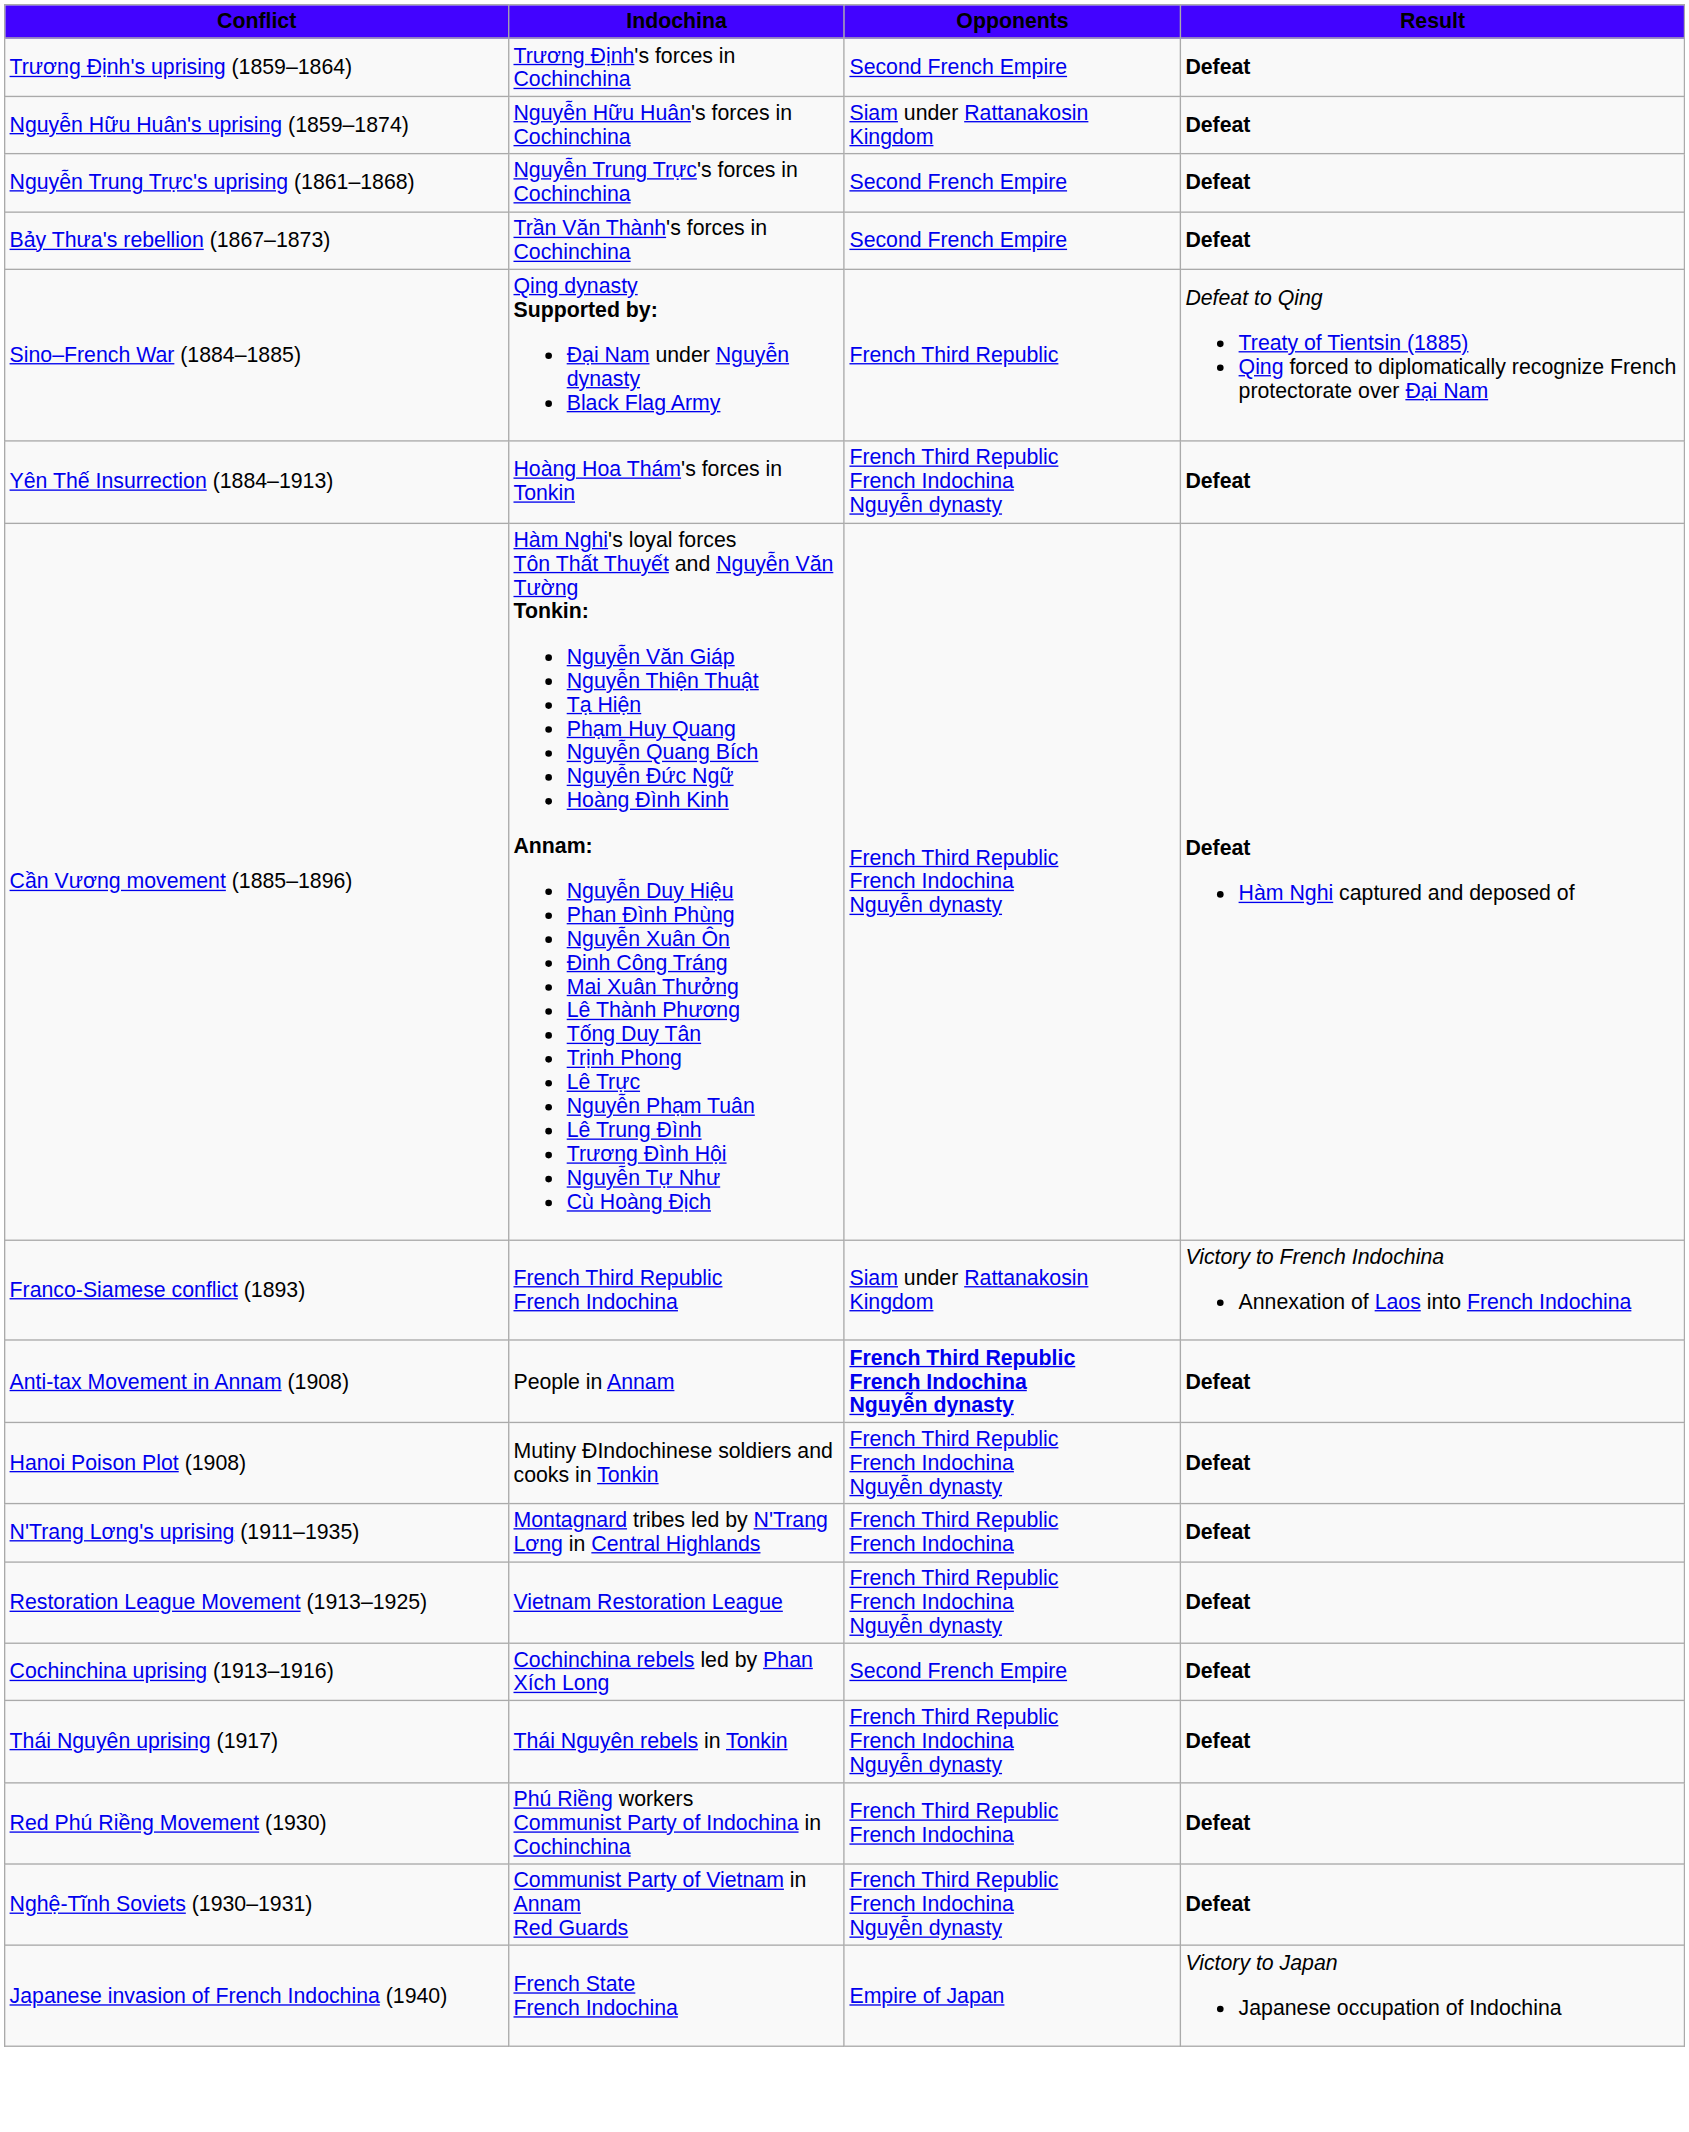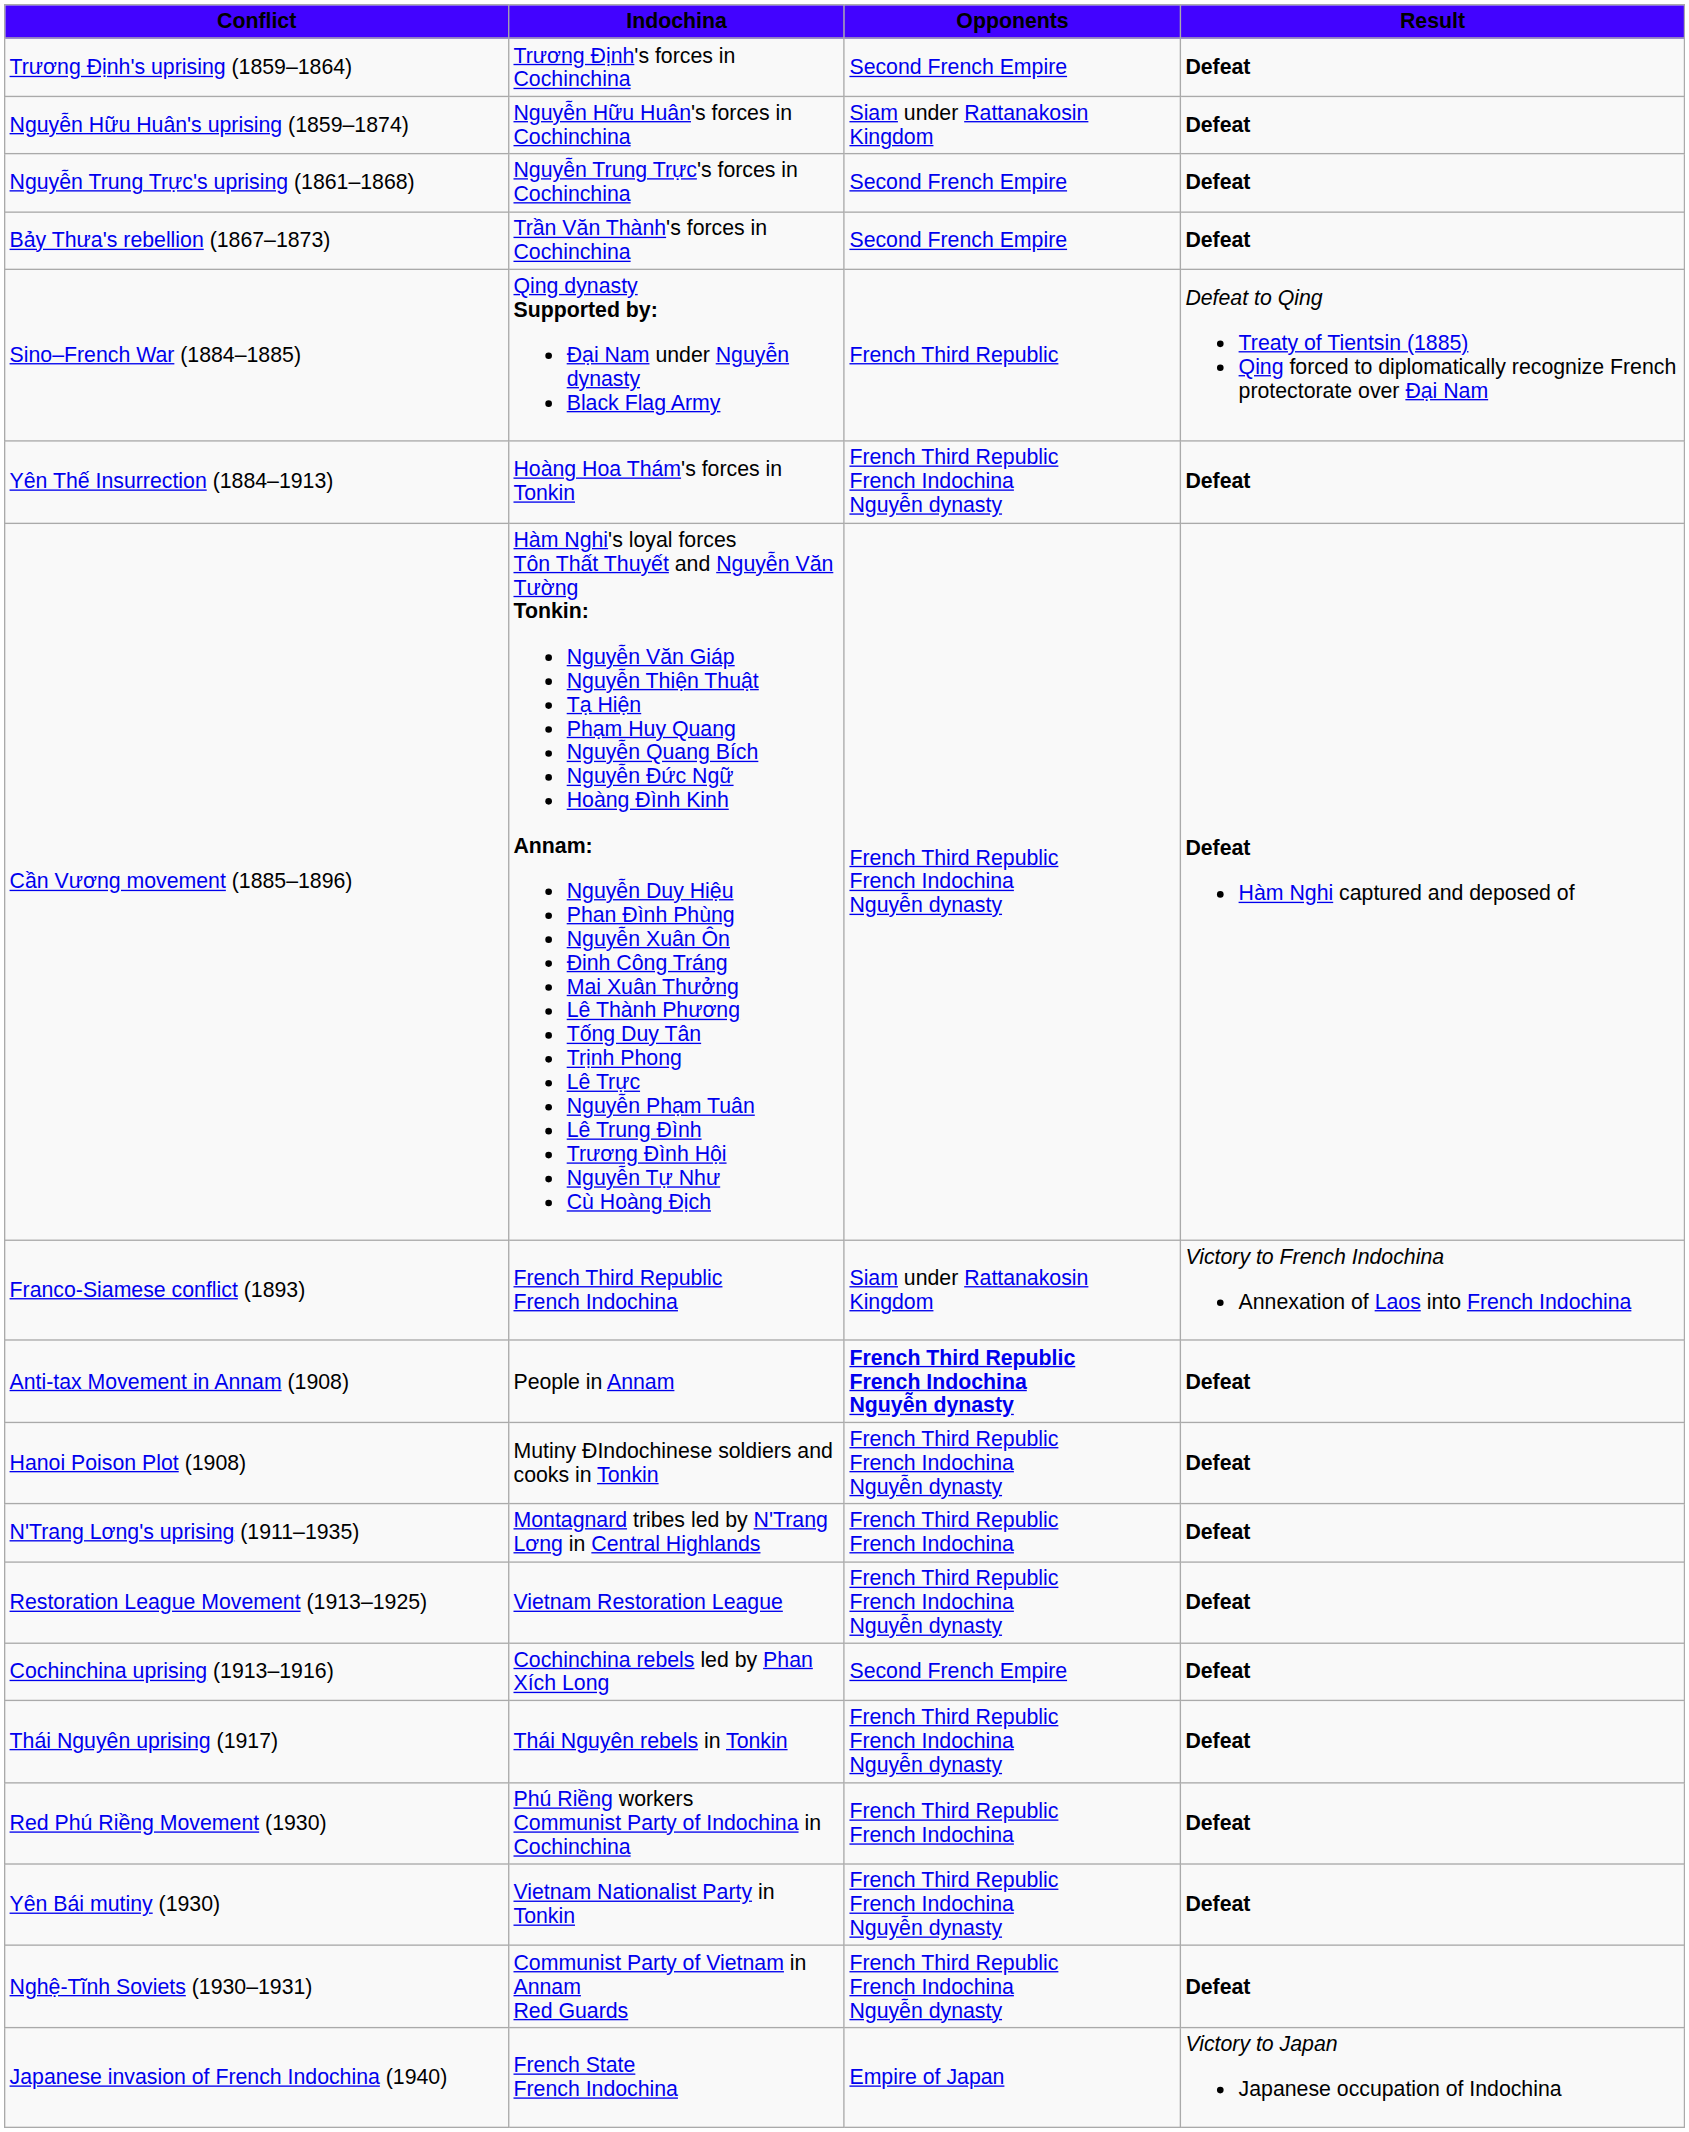 <table class="wikitable" width="100%">
 <tr>
 <th style="background:#4203FF" width="30%"><span>Conflict</span></th>
 <th style="background:#4203FF" width="20%"><span>Indochina</span></th>
 <th style="background:#4203FF" width="20%"><span>Opponents</span></th>
 <th style="background:#4203FF" width="30%"><span>Result</span></th>
 </tr>
 <tr>
 <td><a href='#'>Trương Định's uprising</a> (1859–1864)</td>
 <td><a href='#'>Trương Định</a>'s forces in <a href='#'>Cochinchina</a></td>
 <td> <a href='#'>Second French Empire</a></td>
 <td><strong>Defeat</strong></td>
 </tr>
 <tr>
 <td><a href='#'>Nguyễn Hữu Huân's uprising</a> (1859–1874)</td>
 <td><a href='#'>Nguyễn Hữu Huân</a>'s forces in <a href='#'>Cochinchina</a></td>
 <td> <a href='#'>Siam</a> under <a href='#'>Rattanakosin Kingdom</a></td>
 <td><strong>Defeat</strong></td>
 </tr>
 <tr>
 <td><a href='#'>Nguyễn Trung Trực's uprising</a> (1861–1868)</td>
 <td><a href='#'>Nguyễn Trung Trực</a>'s forces in <a href='#'>Cochinchina</a></td>
 <td> <a href='#'>Second French Empire</a></td>
 <td><strong>Defeat</strong></td>
 </tr>
 <tr>
 <td><a href='#'>Bảy Thưa's rebellion</a> (1867–1873)</td>
 <td><a href='#'>Trần Văn Thành</a>'s forces in <a href='#'>Cochinchina</a></td>
 <td> <a href='#'>Second French Empire</a></td>
 <td><strong>Defeat</strong></td>
 </tr>
 <tr>
 <td><a href='#'>Sino–French War</a> (1884–1885)</td>
 <td> <a href='#'>Qing dynasty</a> <br><strong>Supported by:</strong><br><ul><li> <a href='#'>Đại Nam</a> under <a href='#'>Nguyễn dynasty</a></li><li> <a href='#'>Black Flag Army</a></li></ul></td>
 <td> <a href='#'>French Third Republic</a></td>
 <td><em>Defeat to Qing</em><br><ul><li><a href='#'>Treaty of Tientsin (1885)</a></li><li><a href='#'>Qing</a> forced to diplomatically recognize French protectorate over <a href='#'>Đại Nam</a></li></ul></td>
 </tr>
 <tr>
 <td><a href='#'>Yên Thế Insurrection</a> (1884–1913)</td>
 <td><a href='#'>Hoàng Hoa Thám</a>'s forces in <a href='#'>Tonkin</a></td>
 <td> <a href='#'>French Third Republic</a> <br> <a href='#'>French Indochina</a> <br>  <a href='#'>Nguyễn dynasty</a></td>
 <td><strong>Defeat</strong></td>
 </tr>
 <tr>
 <td><a href='#'>Cần Vương movement</a> (1885–1896)</td>
 <td><a href='#'>Hàm Nghi</a>'s loyal forces <br><a href='#'>Tôn Thất Thuyết</a> and <a href='#'>Nguyễn Văn Tường</a><br><strong>Tonkin:</strong><ul><li><a href='#'>Nguyễn Văn Giáp</a></li><li><a href='#'>Nguyễn Thiện Thuật</a></li><li><a href='#'>Tạ Hiện</a></li><li><a href='#'>Phạm Huy Quang</a></li><li><a href='#'>Nguyễn Quang Bích</a></li><li><a href='#'>Nguyễn Đức Ngữ</a></li><li><a href='#'>Hoàng Đình Kinh</a></li></ul><strong>Annam:</strong><ul><li><a href='#'>Nguyễn Duy Hiệu</a></li><li><a href='#'>Phan Đình Phùng</a></li><li><a href='#'>Nguyễn Xuân Ôn</a></li><li><a href='#'>Đinh Công Tráng</a></li><li><a href='#'>Mai Xuân Thưởng</a></li><li><a href='#'>Lê Thành Phương</a></li><li><a href='#'>Tống Duy Tân</a></li><li><a href='#'>Trịnh Phong</a></li><li><a href='#'>Lê Trực</a></li><li><a href='#'>Nguyễn Phạm Tuân</a></li><li><a href='#'>Lê Trung Đình</a></li><li><a href='#'>Trương Đình Hội</a></li><li><a href='#'>Nguyễn Tự Như</a></li><li><a href='#'>Cù Hoàng Địch</a></li></ul></td>
 <td> <a href='#'>French Third Republic</a> <br>  <a href='#'>French Indochina</a> <br>  <a href='#'>Nguyễn dynasty</a></td>
 <td><strong>Defeat</strong><br><ul><li><a href='#'>Hàm Nghi</a> captured and deposed of</li></ul></td>
 </tr>
 <tr>
 <td><a href='#'>Franco-Siamese conflict</a> (1893)</td>
 <td> <a href='#'>French Third Republic</a> <br> <a href='#'>French Indochina</a></td>
 <td> <a href='#'>Siam</a> under <a href='#'>Rattanakosin Kingdom</a></td>
 <td><em>Victory to French Indochina</em><br><ul><li>Annexation of <a href='#'>Laos</a> into <a href='#'>French Indochina</a></li></ul></td>
 </tr>
 <tr>
 <td><a href='#'>Anti-tax Movement in Annam</a> (1908)</td>
 <td>People in <a href='#'>Annam</a></td>
 <td><strong> <a href='#'>French Third Republic</a> <br> <a href='#'>French Indochina</a> <br>  <a href='#'>Nguyễn dynasty</a></strong></td>
 <td><strong>Defeat</strong></td>
 </tr>
 <tr>
 <td><a href='#'>Hanoi Poison Plot</a> (1908)</td>
 <td>Mutiny ĐIndochinese soldiers and cooks in <a href='#'>Tonkin</a></td>
 <td> <a href='#'>French Third Republic</a> <br> <a href='#'>French Indochina</a> <br>  <a href='#'>Nguyễn dynasty</a></td>
 <td><strong>Defeat</strong></td>
 </tr>
 <tr>
 <td><a href='#'>N'Trang Lơng's uprising</a> (1911–1935)</td>
 <td><a href='#'>Montagnard</a> tribes led by <a href='#'>N'Trang Lơng</a> in <a href='#'>Central Highlands</a></td>
 <td> <a href='#'>French Third Republic</a> <br> <a href='#'>French Indochina</a></td>
 <td><strong>Defeat</strong></td>
 </tr>
 <tr>
 <td><a href='#'>Restoration League Movement</a> (1913–1925)</td>
 <td> <a href='#'>Vietnam Restoration League</a></td>
 <td> <a href='#'>French Third Republic</a> <br> <a href='#'>French Indochina</a> <br>  <a href='#'>Nguyễn dynasty</a></td>
 <td><strong>Defeat</strong></td>
 </tr>
 <tr>
 <td><a href='#'>Cochinchina uprising</a> (1913–1916)</td>
 <td><a href='#'>Cochinchina rebels</a> led by <a href='#'>Phan Xích Long</a></td>
 <td> <a href='#'>Second French Empire</a></td>
 <td><strong>Defeat</strong></td>
 </tr>
 <tr>
 <td><a href='#'>Thái Nguyên uprising</a> (1917)</td>
 <td><a href='#'>Thái Nguyên rebels</a> in <a href='#'>Tonkin</a></td>
 <td> <a href='#'>French Third Republic</a> <br> <a href='#'>French Indochina</a> <br>  <a href='#'>Nguyễn dynasty</a></td>
 <td><strong>Defeat</strong></td>
 </tr>
 <tr>
 <td><a href='#'>Red Phú Riềng Movement</a> (1930)</td>
 <td><a href='#'>Phú Riềng</a> workers <br>  <a href='#'>Communist Party of Indochina</a> in <a href='#'>Cochinchina</a></td>
 <td> <a href='#'>French Third Republic</a> <br> <a href='#'>French Indochina</a></td>
 <td><strong>Defeat</strong></td>
 </tr>
 <tr>
+<td><a href='#'>Yên Bái mutiny</a> (1930)</td>
+<td> <a href='#'>Vietnam Nationalist Party</a> in <a href='#'>Tonkin</a></td>
+<td> <a href='#'>French Third Republic</a><br> <a href='#'>French Indochina</a> <br>  <a href='#'>Nguyễn dynasty</a></td>
+<td><strong>Defeat</strong></td>
+</tr>
+<tr>
 <td><a href='#'>Nghệ-Tĩnh Soviets</a> (1930–1931)</td>
 <td> <a href='#'>Communist Party of Vietnam</a> in <a href='#'>Annam</a> <br> <a href='#'>Red Guards</a></td>
 <td> <a href='#'>French Third Republic</a><br> <a href='#'>French Indochina</a> <br>  <a href='#'>Nguyễn dynasty</a></td>
 <td><strong>Defeat</strong></td>
 </tr>
 <tr>
 <td><a href='#'>Japanese invasion of French Indochina</a> (1940)</td>
 <td> <a href='#'>French State</a><br> <a href='#'>French Indochina</a></td>
 <td> <a href='#'>Empire of Japan</a></td>
 <td><em>Victory to Japan</em><br><ul><li>Japanese occupation of Indochina</li></ul></td>
 </tr>
 </table>
